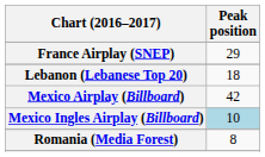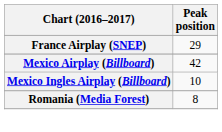 <table class="wikitable sortable plainrowheaders" style="text-align:center">
 <tr>
 <th scope="col">Chart (2016–2017)</th>
 <th scope="col">Peak<br>position</th>
 </tr>
 <tr>
 </tr>
 <tr>
 </tr>
 <tr>
 </tr>
 <tr>
 </tr>
 <tr>
 </tr>
 <tr>
 </tr>
 <tr>
 </tr>
 <tr>
 </tr>
 <tr>
 </tr>
 <tr>
 </tr>
 <tr>
 </tr>
 <tr>
 </tr>
 <tr>
 <th scope="row">France Airplay (<a href='#'>SNEP</a>)</th>
 <td style="text-align:center;">29</td>
 </tr>
 <tr>
 </tr>
 <tr>
 </tr>
 <tr>
 </tr>
 <tr>
 </tr>
 <tr>
-<th scope="row">Lebanon (<a href='#'>Lebanese Top 20</a>)</th>
-<td>18</td>
-</tr>
-<tr>
 <th scope="row"><a href='#'>Mexico Airplay</a> (<em><a href='#'>Billboard</a></em>)</th>
 <td>42</td>
 </tr>
 <tr>
 <th scope="row"><a href='#'>Mexico Ingles Airplay</a> (<em><a href='#'>Billboard</a></em>)</th>
-<td style="background: lightblue;">10</td>
+<td>10</td>
 </tr>
 <tr>
 </tr>
 <tr>
 </tr>
 <tr>
 </tr>
 <tr>
 </tr>
 <tr>
 </tr>
 <tr>
 </tr>
 <tr>
 <th scope="row">Romania (<a href='#'>Media Forest</a>)</th>
 <td>8</td>
 </tr>
 <tr>
 </tr>
 <tr>
 </tr>
 <tr>
 </tr>
 <tr>
 </tr>
 <tr>
 </tr>
 <tr>
 </tr>
 <tr>
 </tr>
 <tr>
 </tr>
 <tr>
 </tr>
 </table>
